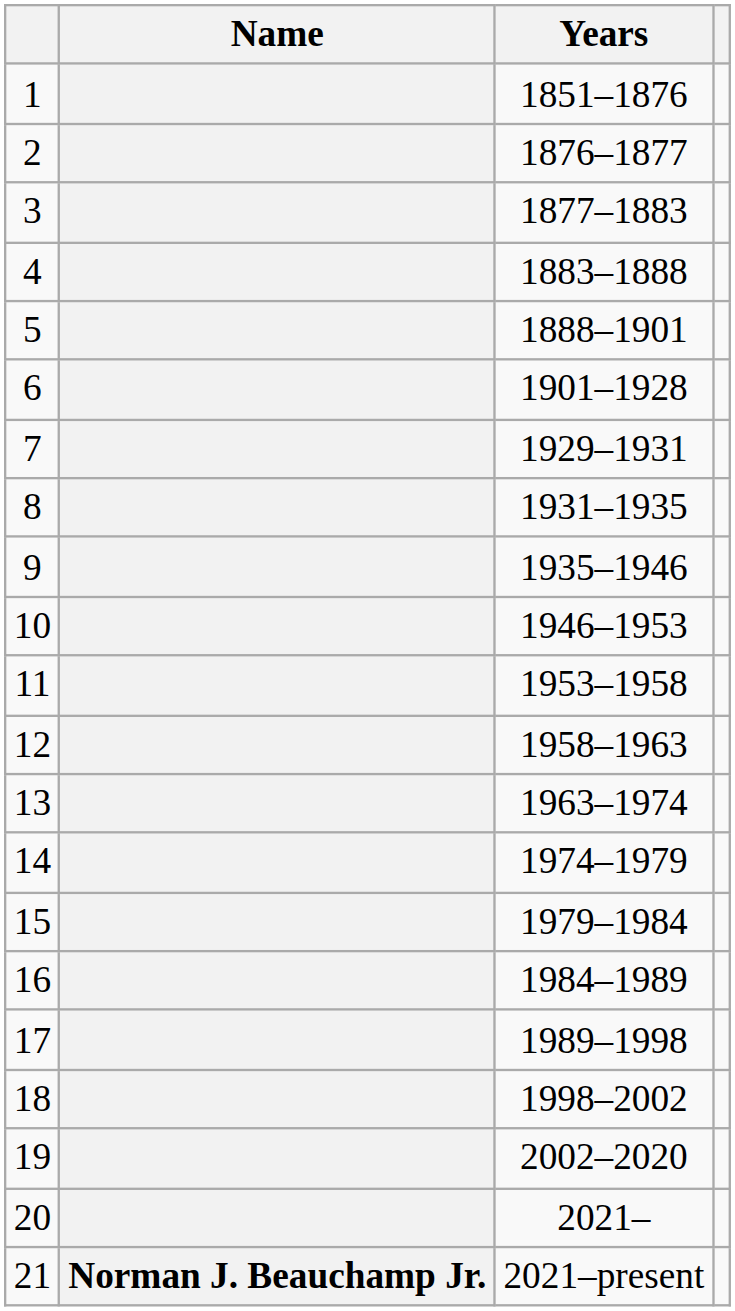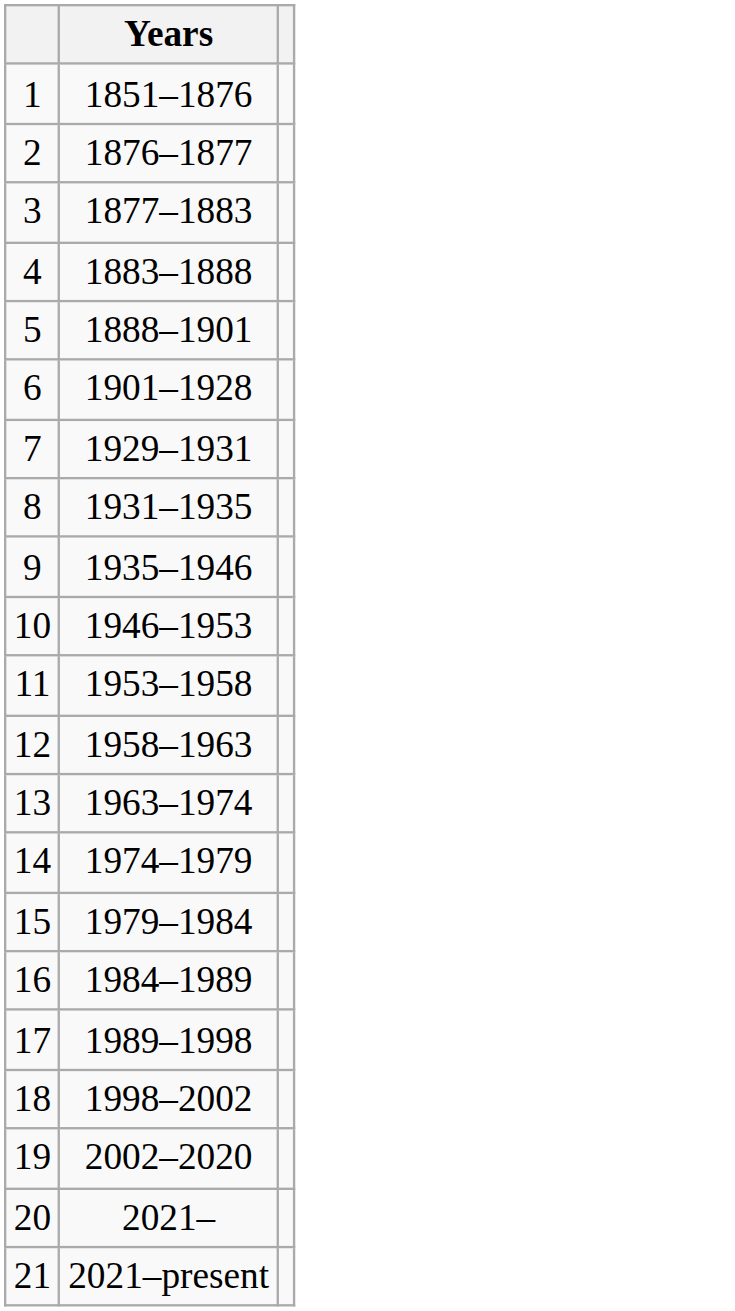 <table class="wikitable sortable plainrowheaders">
 <tr>
 <th scope="col"></th>
-<th scope="col">Name</th>
 <th scope="col">Years</th>
 <th scope="col" class="unsortable"></th>
 </tr>
 <tr>
 <td align="center">1</td>
-<th scope="row"></th>
 <td align="center">1851–1876</td>
 <td align="center"></td>
 </tr>
 <tr>
 <td align="center">2</td>
-<th scope="row"></th>
 <td align="center">1876–1877</td>
 <td align="center"></td>
 </tr>
 <tr>
 <td align="center">3</td>
-<th scope="row"></th>
 <td align="center">1877–1883</td>
 <td align="center"></td>
 </tr>
 <tr>
 <td align="center">4</td>
-<th scope="row"></th>
 <td align="center">1883–1888</td>
 <td align="center"></td>
 </tr>
 <tr>
 <td align="center">5</td>
-<th scope="row"></th>
 <td align="center">1888–1901</td>
 <td align="center"></td>
 </tr>
 <tr>
 <td align="center">6</td>
-<th scope="row"></th>
 <td align="center">1901–1928</td>
 <td align="center"></td>
 </tr>
 <tr>
 <td align="center">7</td>
-<th scope="row"></th>
 <td align="center">1929–1931</td>
 <td align="center"></td>
 </tr>
 <tr>
 <td align="center">8</td>
-<th scope="row"></th>
 <td align="center">1931–1935</td>
 <td align="center"></td>
 </tr>
 <tr>
 <td align="center">9</td>
-<th scope="row"> </th>
 <td align="center">1935–1946</td>
 <td align="center"></td>
 </tr>
 <tr>
 <td align="center">10</td>
-<th scope="row"> </th>
 <td align="center">1946–1953</td>
 <td align="center"></td>
 </tr>
 <tr>
 <td align="center">11</td>
-<th scope="row"></th>
 <td align="center">1953–1958</td>
 <td align="center"></td>
 </tr>
 <tr>
 <td align="center">12</td>
-<th scope="row"></th>
 <td align="center">1958–1963</td>
 <td align="center"></td>
 </tr>
 <tr>
 <td align="center">13</td>
-<th scope="row"></th>
 <td align="center">1963–1974</td>
 <td align="center"></td>
 </tr>
 <tr>
 <td align="center">14</td>
-<th scope="row"></th>
 <td align="center">1974–1979</td>
 <td align="center"></td>
 </tr>
 <tr>
 <td align="center">15</td>
-<th scope="row"></th>
 <td align="center">1979–1984</td>
 <td align="center"></td>
 </tr>
 <tr>
 <td align="center">16</td>
-<th scope="row"></th>
 <td align="center">1984–1989</td>
 <td align="center"></td>
 </tr>
 <tr>
 <td align="center">17</td>
-<th scope="row"></th>
 <td align="center">1989–1998</td>
 <td align="center"></td>
 </tr>
 <tr>
 <td align="center">18</td>
-<th scope="row"></th>
 <td align="center">1998–2002</td>
 <td align="center"></td>
 </tr>
 <tr>
 <td align="center">19</td>
-<th scope="row"></th>
 <td align="center">2002–2020</td>
 <td align="center"></td>
 </tr>
 <tr>
 <td align="center">20</td>
-<th scope="row"></th>
 <td align="center">2021–</td>
 <td align="center"></td>
 </tr>
 <tr>
 <td>21</td>
-<th>Norman J. Beauchamp Jr.</th>
 <td>2021–present</td>
 <td></td>
 </tr>
 </table>
